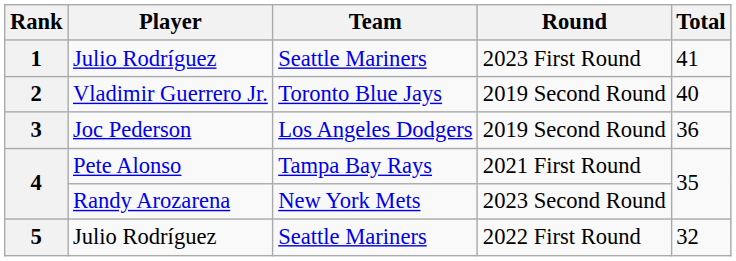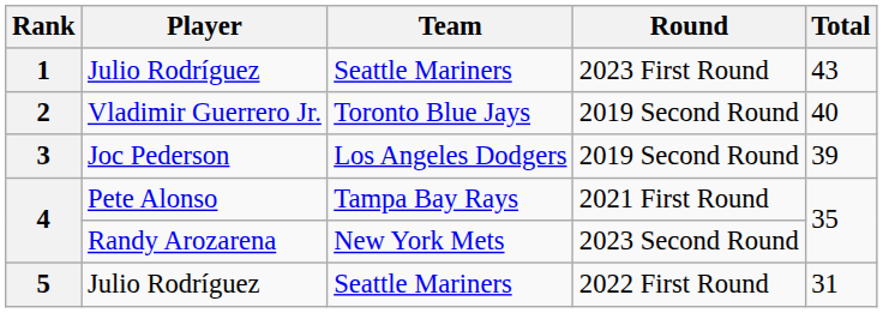 <table class="wikitable plainrowheaders" style="text-align:left">
 <tr>
 <th>Rank</th>
 <th>Player</th>
 <th>Team</th>
 <th>Round</th>
 <th>Total</th>
 </tr>
 <tr>
 <th>1</th>
 <td><a href='#'>Julio Rodríguez</a></td>
 <td><a href='#'>Seattle Mariners</a></td>
 <td>2023 First Round</td>
-<td>41</td>
+<td>43</td>
 </tr>
 <tr>
 <th>2</th>
 <td><a href='#'>Vladimir Guerrero Jr. </a></td>
 <td><a href='#'>Toronto Blue Jays</a></td>
 <td>2019 Second Round</td>
 <td>40</td>
 </tr>
 <tr>
 <th>3</th>
 <td><a href='#'>Joc Pederson</a></td>
 <td><a href='#'>Los Angeles Dodgers</a></td>
 <td>2019 Second Round</td>
-<td>36</td>
+<td>39</td>
 </tr>
 <tr>
 <th rowspan=2>4</th>
 <td><a href='#'>Pete Alonso</a></td>
 <td><a href='#'>Tampa Bay Rays</a></td>
 <td>2021 First Round</td>
 <td rowspan="2">35</td>
 </tr>
 <tr>
 <td><a href='#'>Randy Arozarena</a></td>
 <td><a href='#'>New York Mets</a></td>
 <td>2023 Second Round</td>
 </tr>
 <tr>
 <th>5</th>
 <td>Julio Rodríguez</td>
 <td><a href='#'>Seattle Mariners</a></td>
 <td>2022 First Round</td>
-<td>32</td>
+<td>31</td>
 </tr>
 </table>
